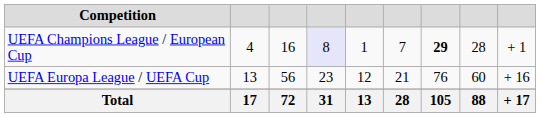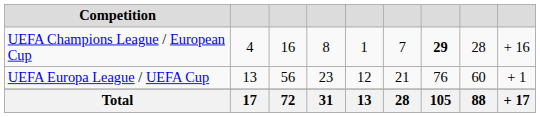 <table class="wikitable" style="text-align: center;">
 <tr>
 <th width="244" style="background:#DCDCDC">Competition</th>
 <th width="35" style="background:#DCDCDC"></th>
 <th width="35" style="background:#DCDCDC"></th>
 <th width="35" style="background:#DCDCDC"></th>
 <th width="35" style="background:#DCDCDC"></th>
 <th width="35" style="background:#DCDCDC"></th>
 <th width="35" style="background:#DCDCDC"></th>
 <th width="35" style="background:#DCDCDC"></th>
 <th width="35" style="background:#DCDCDC"></th>
 </tr>
 <tr>
 <td align=left><a href='#'>UEFA Champions League</a> / <a href='#'>European Cup</a></td>
 <td>4</td>
 <td>16</td>
-<td style="background: lavender;">8</td>
+<td>8</td>
 <td>1</td>
 <td>7</td>
 <td><strong>29</strong></td>
 <td>28</td>
-<td>+ 1</td>
+<td>+ 16</td>
 </tr>
 <tr>
 <td align=left><a href='#'>UEFA Europa League</a> / <a href='#'>UEFA Cup</a></td>
 <td>13</td>
 <td>56</td>
 <td>23</td>
 <td>12</td>
 <td>21</td>
 <td>76</td>
 <td>60</td>
-<td>+ 16</td>
+<td>+ 1</td>
 </tr>
 <tr>
 </tr>
 <tr class="sortbottom">
 <th>Total</th>
 <th>17</th>
 <th>72</th>
 <th>31</th>
 <th>13</th>
 <th>28</th>
 <th>105</th>
 <th>88</th>
 <th>+ 17</th>
 </tr>
 </table>
